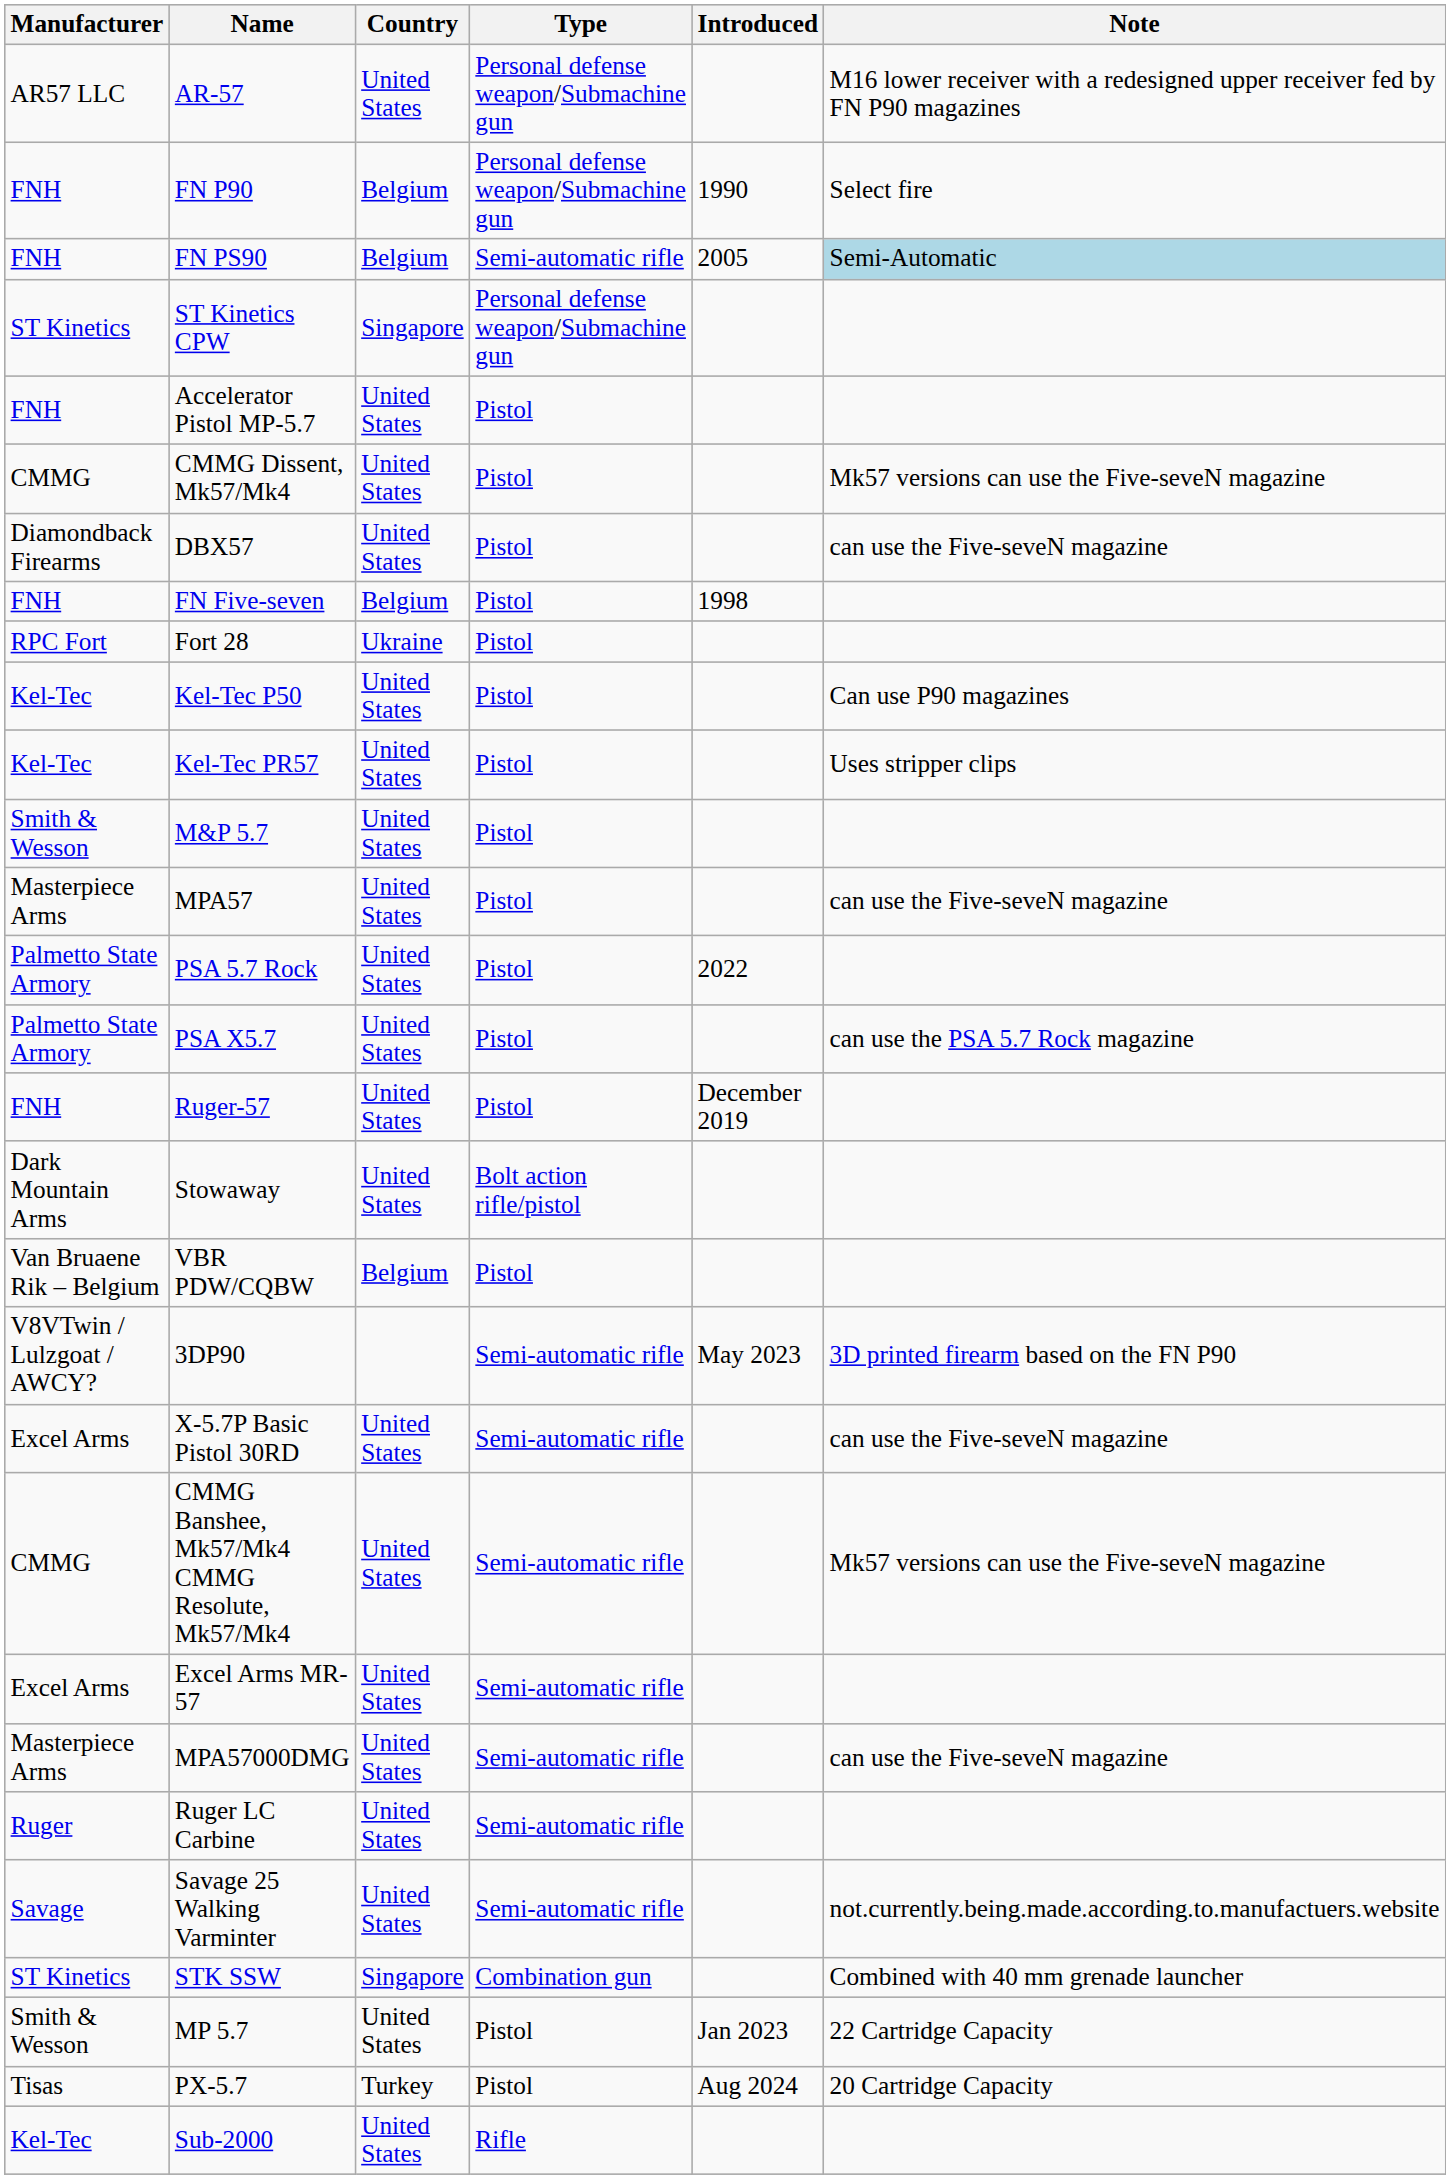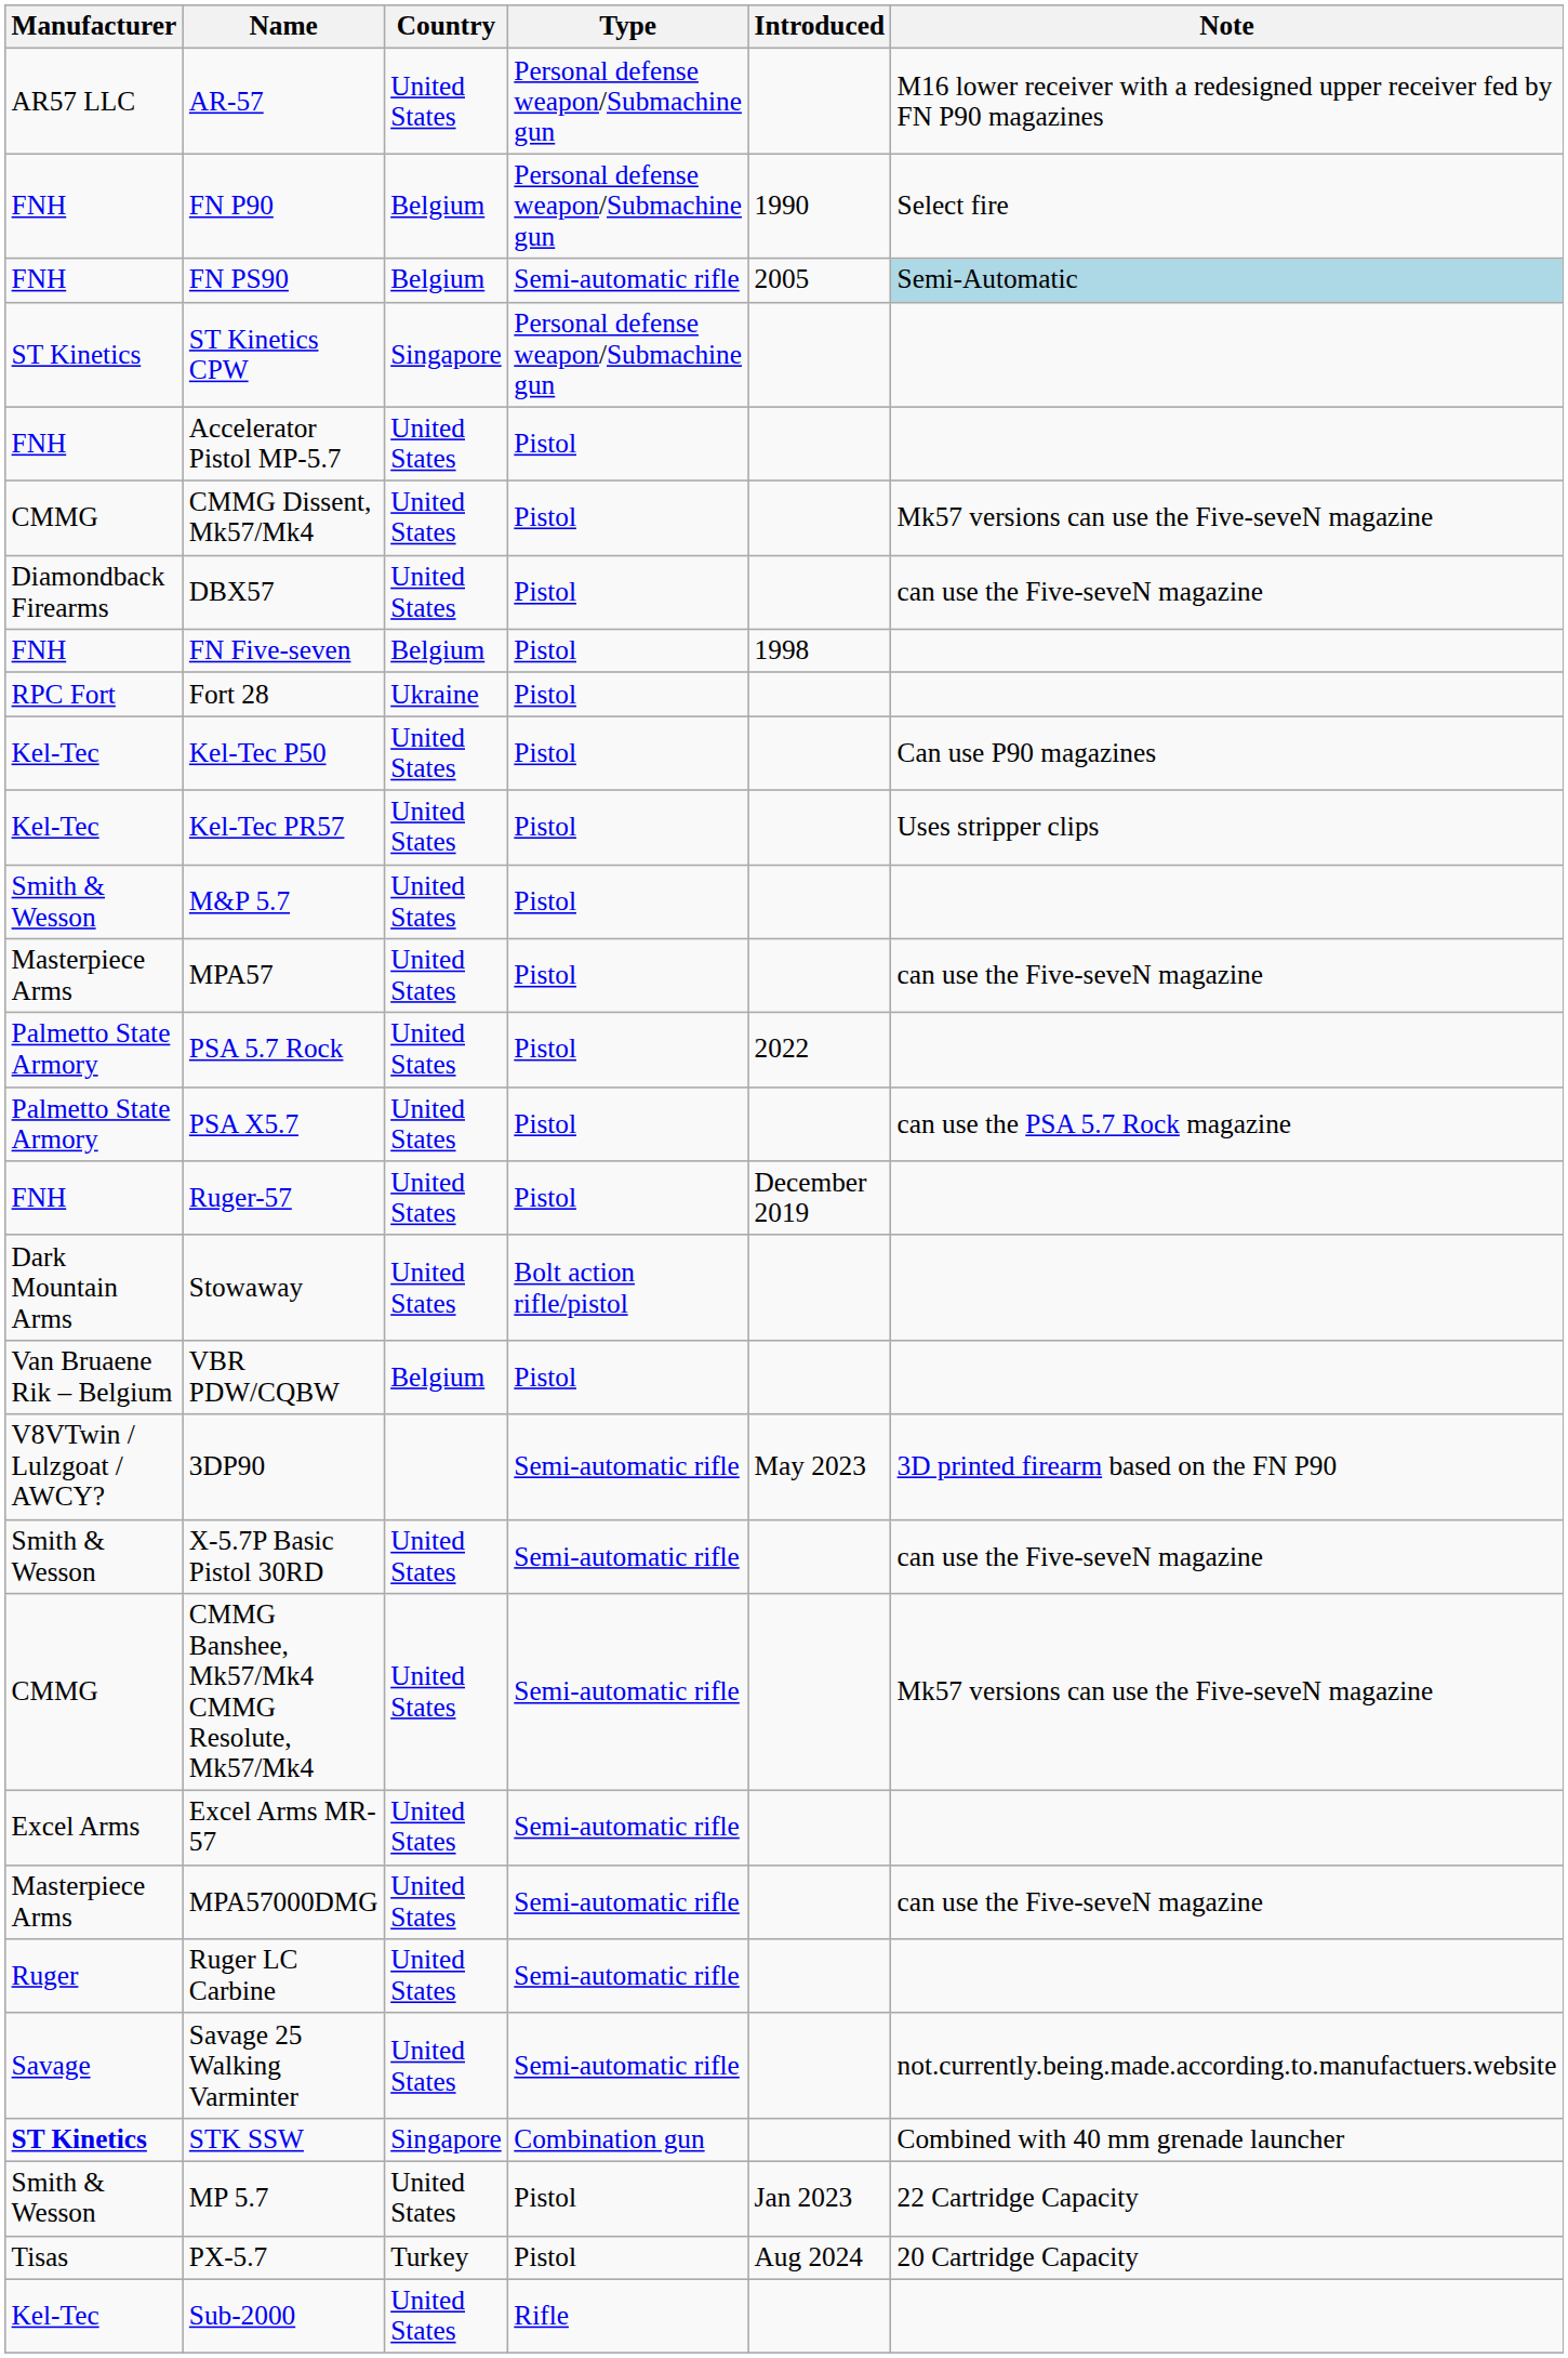 <table class="wikitable sortable mw-collapsible mw-collapsed">
 <tr>
 <th>Manufacturer</th>
 <th>Name</th>
 <th>Country</th>
 <th>Type</th>
 <th>Introduced</th>
 <th>Note</th>
 </tr>
 <tr>
 <td>AR57 LLC</td>
 <td><a href='#'>AR-57</a></td>
 <td><a href='#'>United States</a></td>
 <td><a href='#'>Personal defense weapon</a>/<a href='#'>Submachine gun</a></td>
 <td></td>
 <td>M16 lower receiver with a redesigned upper receiver fed by FN P90 magazines</td>
 </tr>
 <tr>
 <td><a href='#'>FNH</a></td>
 <td><a href='#'>FN P90</a></td>
 <td><a href='#'>Belgium</a></td>
 <td><a href='#'>Personal defense weapon</a>/<a href='#'>Submachine gun</a></td>
 <td>1990</td>
 <td>Select fire</td>
 </tr>
 <tr>
 <td><a href='#'>FNH</a></td>
 <td><a href='#'>FN PS90</a></td>
 <td><a href='#'>Belgium</a></td>
 <td><a href='#'>Semi-automatic rifle</a></td>
 <td>2005</td>
 <td style="background: lightblue;">Semi-Automatic</td>
 </tr>
 <tr>
 <td><a href='#'>ST Kinetics</a></td>
 <td><a href='#'>ST Kinetics CPW</a></td>
 <td><a href='#'>Singapore</a></td>
 <td><a href='#'>Personal defense weapon</a>/<a href='#'>Submachine gun</a></td>
 <td></td>
 <td></td>
 </tr>
 <tr>
 <td><a href='#'>FNH</a></td>
 <td>Accelerator Pistol MP-5.7</td>
 <td><a href='#'>United States</a></td>
 <td><a href='#'>Pistol</a></td>
 <td></td>
 <td></td>
 </tr>
 <tr>
 <td>CMMG</td>
 <td>CMMG Dissent, Mk57/Mk4</td>
 <td><a href='#'>United States</a></td>
 <td><a href='#'>Pistol</a></td>
 <td></td>
 <td>Mk57 versions can use the Five-seveN magazine</td>
 </tr>
 <tr>
 <td>Diamondback Firearms</td>
 <td>DBX57</td>
 <td><a href='#'>United States</a></td>
 <td><a href='#'>Pistol</a></td>
 <td></td>
 <td>can use the Five-seveN magazine</td>
 </tr>
 <tr>
 <td><a href='#'>FNH</a></td>
 <td><a href='#'>FN Five-seven</a></td>
 <td><a href='#'>Belgium</a></td>
 <td><a href='#'>Pistol</a></td>
 <td>1998</td>
 <td></td>
 </tr>
 <tr>
 <td><a href='#'>RPC Fort</a></td>
 <td>Fort 28</td>
 <td><a href='#'>Ukraine</a></td>
 <td><a href='#'>Pistol</a></td>
 <td></td>
 <td></td>
 </tr>
 <tr>
 <td><a href='#'>Kel-Tec</a></td>
 <td><a href='#'>Kel-Tec P50</a></td>
 <td><a href='#'>United States</a></td>
 <td><a href='#'>Pistol</a></td>
 <td></td>
 <td>Can use P90 magazines</td>
 </tr>
 <tr>
 <td><a href='#'>Kel-Tec</a></td>
 <td><a href='#'>Kel-Tec PR57</a></td>
 <td><a href='#'>United States</a></td>
 <td><a href='#'>Pistol</a></td>
 <td></td>
 <td>Uses stripper clips</td>
 </tr>
 <tr>
 <td><a href='#'>Smith & Wesson</a></td>
 <td><a href='#'>M&P 5.7</a></td>
 <td><a href='#'>United States</a></td>
 <td><a href='#'>Pistol</a></td>
 <td></td>
 <td></td>
 </tr>
 <tr>
 <td>Masterpiece Arms</td>
 <td>MPA57</td>
 <td><a href='#'>United States</a></td>
 <td><a href='#'>Pistol</a></td>
 <td></td>
 <td>can use the Five-seveN magazine</td>
 </tr>
 <tr>
 <td><a href='#'>Palmetto State Armory</a></td>
 <td><a href='#'>PSA 5.7 Rock</a></td>
 <td><a href='#'>United States</a></td>
 <td><a href='#'>Pistol</a></td>
 <td>2022</td>
 <td></td>
 </tr>
 <tr>
 <td><a href='#'>Palmetto State Armory</a></td>
 <td><a href='#'>PSA X5.7</a></td>
 <td><a href='#'>United States</a></td>
 <td><a href='#'>Pistol</a></td>
 <td></td>
 <td>can use the <a href='#'>PSA 5.7 Rock</a> magazine</td>
 </tr>
 <tr>
 <td><a href='#'>FNH</a></td>
 <td><a href='#'>Ruger-57</a></td>
 <td><a href='#'>United States</a></td>
 <td><a href='#'>Pistol</a></td>
 <td>December 2019</td>
 <td></td>
 </tr>
 <tr>
 <td>Dark Mountain Arms</td>
 <td>Stowaway</td>
 <td><a href='#'>United States</a></td>
 <td><a href='#'>Bolt action rifle/pistol</a></td>
 <td></td>
 <td></td>
 </tr>
 <tr>
 <td>Van Bruaene Rik – Belgium</td>
 <td>VBR PDW/CQBW</td>
 <td><a href='#'>Belgium</a></td>
 <td><a href='#'>Pistol</a></td>
 <td></td>
 <td></td>
 </tr>
 <tr>
 <td>V8VTwin / Lulzgoat / AWCY?</td>
 <td>3DP90</td>
 <td></td>
 <td><a href='#'>Semi-automatic rifle</a></td>
 <td>May 2023</td>
 <td><a href='#'>3D printed firearm</a> based on the FN P90</td>
 </tr>
 <tr>
-<td>Excel Arms</td>
+<td>Smith & Wesson</td>
 <td>X-5.7P Basic Pistol 30RD</td>
 <td><a href='#'>United States</a></td>
 <td><a href='#'>Semi-automatic rifle</a></td>
 <td></td>
 <td>can use the Five-seveN magazine</td>
 </tr>
 <tr>
 <td>CMMG</td>
 <td>CMMG Banshee, Mk57/Mk4<br>CMMG Resolute, Mk57/Mk4</td>
 <td><a href='#'>United States</a></td>
 <td><a href='#'>Semi-automatic rifle</a></td>
 <td></td>
 <td>Mk57 versions can use the Five-seveN magazine</td>
 </tr>
 <tr>
 <td>Excel Arms</td>
 <td>Excel Arms MR-57</td>
 <td><a href='#'>United States</a></td>
 <td><a href='#'>Semi-automatic rifle</a></td>
 <td></td>
 </tr>
 <tr>
 <td>Masterpiece Arms</td>
 <td>MPA57000DMG<br></td>
 <td><a href='#'>United States</a></td>
 <td><a href='#'>Semi-automatic rifle</a></td>
 <td></td>
 <td>can use the Five-seveN magazine</td>
 </tr>
 <tr>
 <td><a href='#'>Ruger</a></td>
 <td>Ruger LC Carbine</td>
 <td><a href='#'>United States</a></td>
 <td><a href='#'>Semi-automatic rifle</a></td>
 <td></td>
 <td></td>
 </tr>
 <tr>
 <td><a href='#'>Savage</a></td>
 <td>Savage 25 Walking Varminter</td>
 <td><a href='#'>United States</a></td>
 <td><a href='#'>Semi-automatic rifle</a></td>
 <td></td>
 <td>not.currently.being.made.according.to.manufactuers.website</td>
 </tr>
 <tr>
-<td><a href='#'>ST Kinetics</a></td>
+<td><strong><a href='#'>ST Kinetics</a></strong></td>
 <td><a href='#'>STK SSW</a></td>
 <td><a href='#'>Singapore</a></td>
 <td><a href='#'>Combination gun</a></td>
 <td></td>
 <td>Combined with 40 mm grenade launcher</td>
 </tr>
 <tr>
 <td>Smith & Wesson</td>
 <td>MP 5.7</td>
 <td>United States</td>
 <td>Pistol</td>
 <td>Jan 2023</td>
 <td>22 Cartridge Capacity</td>
 </tr>
 <tr>
 <td>Tisas</td>
 <td>PX-5.7</td>
 <td>Turkey</td>
 <td>Pistol</td>
 <td>Aug 2024</td>
 <td>20 Cartridge Capacity</td>
 </tr>
 <tr>
 <td><a href='#'>Kel-Tec</a></td>
 <td><a href='#'>Sub-2000</a></td>
 <td><a href='#'>United States</a></td>
 <td><a href='#'>Rifle</a></td>
 <td></td>
 </tr>
 </table>
